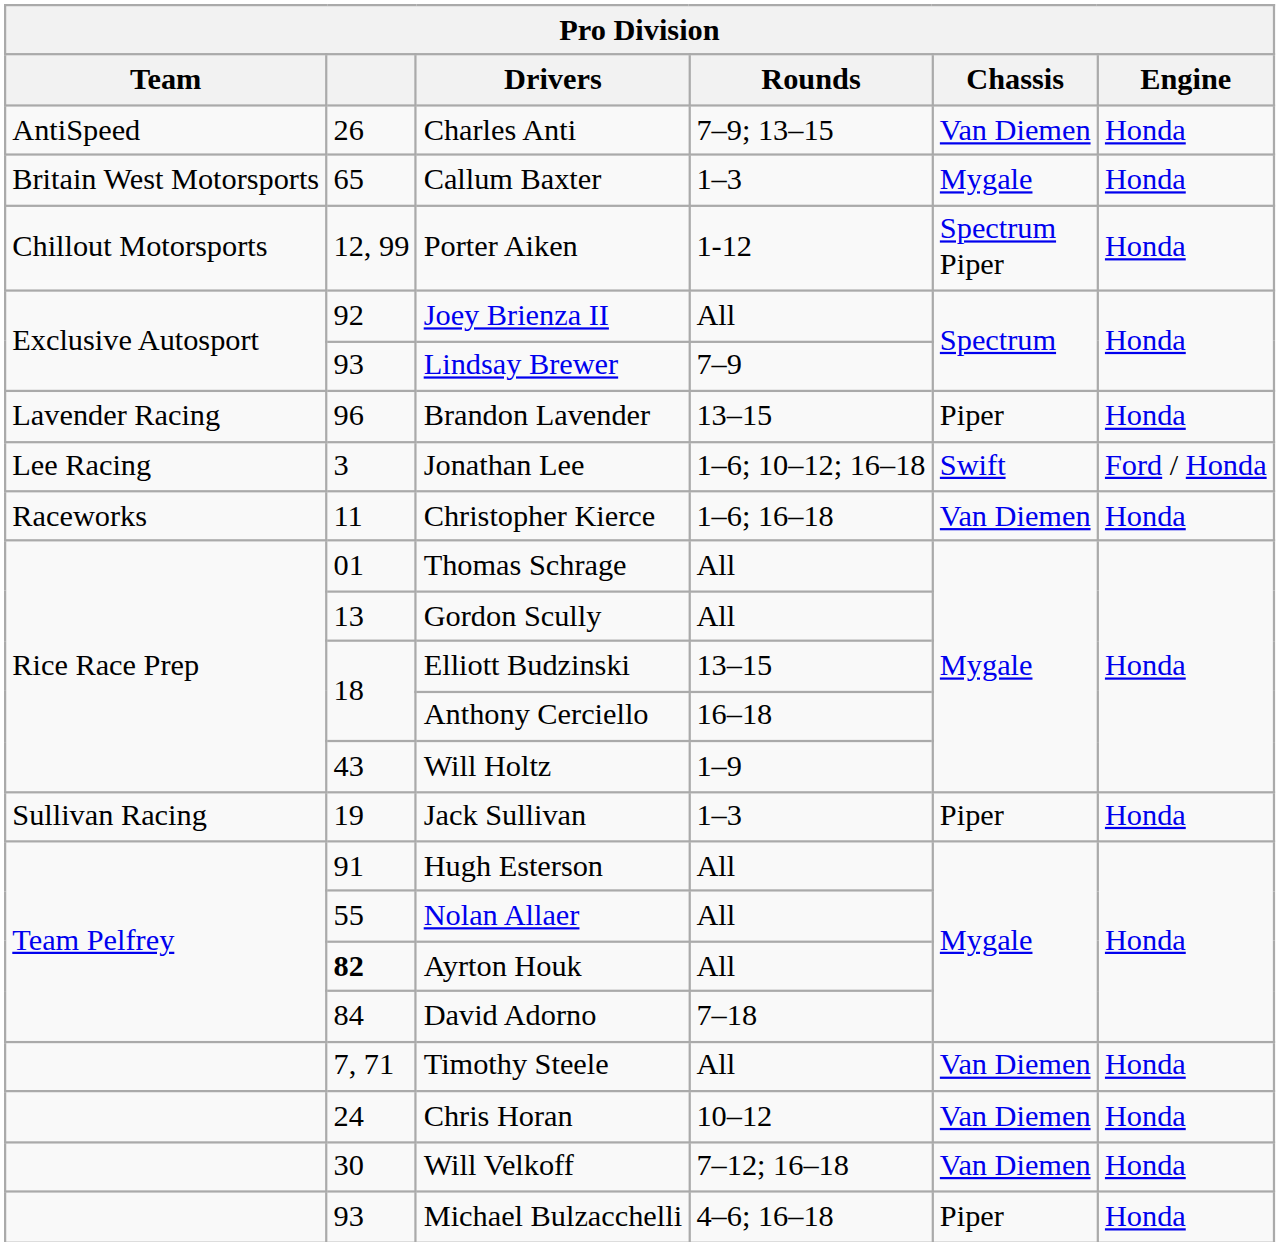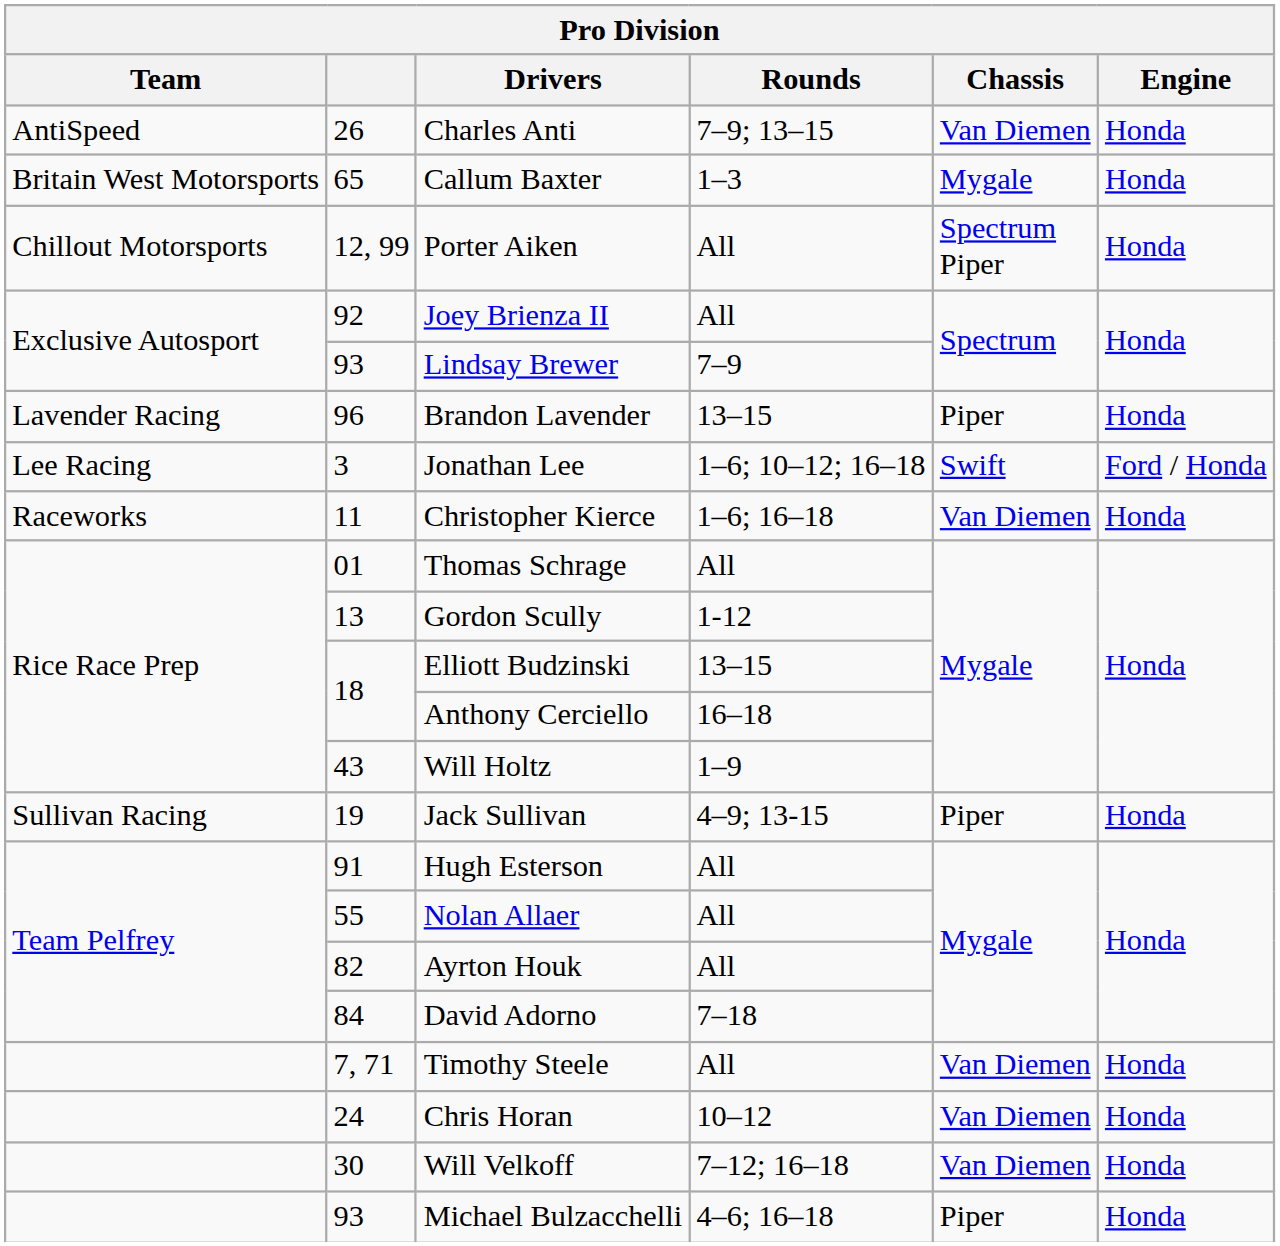 <table class="wikitable sortable" style="font-size:85%;">
 <tr>
 <th colspan="6">Pro Division</th>
 </tr>
 <tr>
 <th>Team</th>
 <th></th>
 <th>Drivers</th>
 <th>Rounds</th>
 <th>Chassis</th>
 <th>Engine</th>
 </tr>
 <tr>
 <td> AntiSpeed</td>
 <td>26</td>
 <td> Charles Anti</td>
 <td>7–9; 13–15</td>
 <td><a href='#'>Van Diemen</a></td>
 <td><a href='#'>Honda</a></td>
 </tr>
 <tr>
 <td> Britain West Motorsports</td>
 <td>65</td>
 <td> Callum Baxter</td>
 <td>1–3</td>
 <td><a href='#'>Mygale</a></td>
 <td><a href='#'>Honda</a></td>
 </tr>
 <tr>
 <td> Chillout Motorsports</td>
 <td>12, 99</td>
 <td> Porter Aiken</td>
-<td>1-12</td>
+<td>All</td>
 <td><a href='#'>Spectrum</a><br>Piper</td>
 <td><a href='#'>Honda</a></td>
 </tr>
 <tr>
 <td rowspan="2"> Exclusive Autosport</td>
 <td>92</td>
 <td> <a href='#'>Joey Brienza II</a></td>
 <td>All</td>
 <td rowspan="2"><a href='#'>Spectrum</a></td>
 <td rowspan="2"><a href='#'>Honda</a></td>
 </tr>
 <tr>
 <td>93</td>
 <td> <a href='#'>Lindsay Brewer</a></td>
 <td>7–9</td>
 </tr>
 <tr>
 <td> Lavender Racing</td>
 <td>96</td>
 <td> Brandon Lavender</td>
 <td>13–15</td>
 <td>Piper</td>
 <td><a href='#'>Honda</a></td>
 </tr>
 <tr>
 <td> Lee Racing</td>
 <td>3</td>
 <td> Jonathan Lee</td>
 <td>1–6; 10–12; 16–18</td>
 <td><a href='#'>Swift</a></td>
 <td><a href='#'>Ford</a> / <a href='#'>Honda</a></td>
 </tr>
 <tr>
 <td> Raceworks</td>
 <td>11</td>
 <td> Christopher Kierce</td>
 <td>1–6; 16–18</td>
 <td><a href='#'>Van Diemen</a></td>
 <td><a href='#'>Honda</a></td>
 </tr>
 <tr>
 <td rowspan="5"> Rice Race Prep</td>
 <td>01</td>
 <td> Thomas Schrage</td>
 <td>All</td>
 <td rowspan="5"><a href='#'>Mygale</a></td>
 <td rowspan="5"><a href='#'>Honda</a></td>
 </tr>
 <tr>
 <td>13</td>
 <td> Gordon Scully</td>
-<td>All</td>
+<td>1-12</td>
 </tr>
 <tr>
 <td rowspan="2">18</td>
 <td> Elliott Budzinski</td>
 <td>13–15</td>
 </tr>
 <tr>
 <td> Anthony Cerciello</td>
 <td>16–18</td>
 </tr>
 <tr>
 <td>43</td>
 <td> Will Holtz</td>
 <td>1–9</td>
 </tr>
 <tr>
 <td> Sullivan Racing</td>
 <td>19</td>
 <td> Jack Sullivan</td>
-<td>1–3</td>
+<td>4–9; 13-15</td>
 <td>Piper</td>
 <td><a href='#'>Honda</a></td>
 </tr>
 <tr>
 <td rowspan=4> <a href='#'>Team Pelfrey</a></td>
 <td>91</td>
 <td> Hugh Esterson</td>
 <td>All</td>
 <td rowspan=4><a href='#'>Mygale</a></td>
 <td rowspan=4><a href='#'>Honda</a></td>
 </tr>
 <tr>
 <td>55</td>
 <td> <a href='#'>Nolan Allaer</a></td>
 <td>All</td>
 </tr>
 <tr>
-<td><strong>82</strong></td>
+<td>82</td>
 <td> Ayrton Houk</td>
 <td>All</td>
 </tr>
 <tr>
 <td>84</td>
 <td> David Adorno</td>
 <td>7–18</td>
 </tr>
 <tr>
 <td></td>
 <td>7, 71</td>
 <td> Timothy Steele</td>
 <td>All</td>
 <td><a href='#'>Van Diemen</a></td>
 <td><a href='#'>Honda</a></td>
 </tr>
 <tr>
 <td></td>
 <td>24</td>
 <td> Chris Horan</td>
 <td>10–12</td>
 <td><a href='#'>Van Diemen</a></td>
 <td><a href='#'>Honda</a></td>
 </tr>
 <tr>
 <td></td>
 <td>30</td>
 <td> Will Velkoff</td>
 <td>7–12; 16–18</td>
 <td><a href='#'>Van Diemen</a></td>
 <td><a href='#'>Honda</a></td>
 </tr>
 <tr>
 <td></td>
 <td>93</td>
 <td> Michael Bulzacchelli</td>
 <td>4–6; 16–18</td>
 <td>Piper</td>
 <td><a href='#'>Honda</a></td>
 </tr>
 </table>
